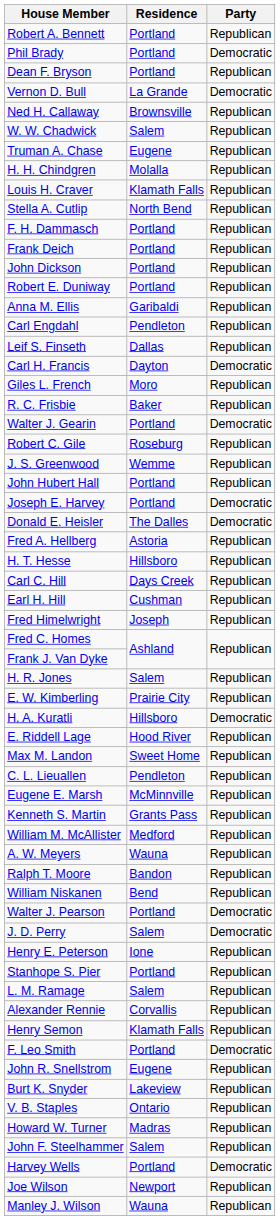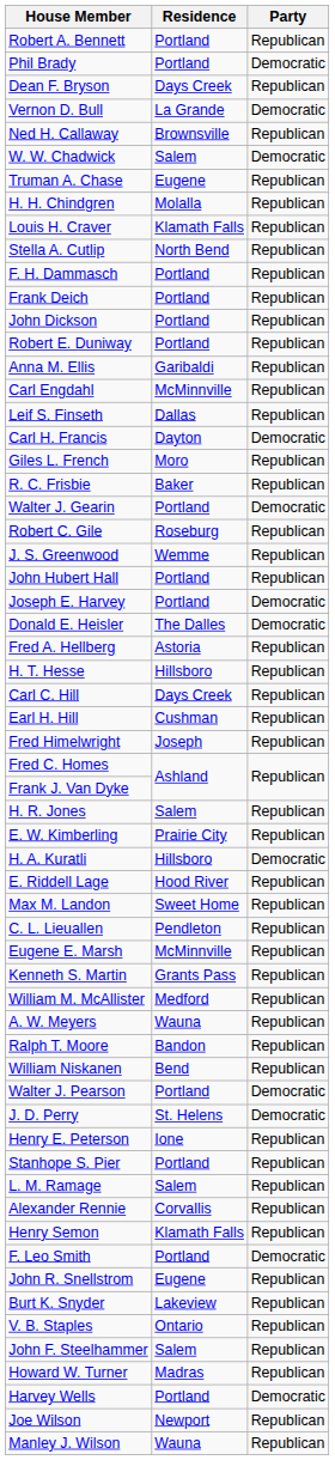 <table class="wikitable">
 <tr>
 <th>House Member</th>
 <th>Residence</th>
 <th>Party</th>
 </tr>
 <tr>
 <td><a href='#'>Robert A. Bennett</a></td>
 <td><a href='#'>Portland</a></td>
 <td>Republican</td>
 </tr>
 <tr>
 <td><a href='#'>Phil Brady</a></td>
 <td><a href='#'>Portland</a></td>
 <td>Democratic</td>
 </tr>
 <tr>
 <td><a href='#'>Dean F. Bryson</a></td>
-<td><a href='#'>Portland</a></td>
+<td><a href='#'>Days Creek</a></td>
 <td>Republican</td>
 </tr>
 <tr>
 <td><a href='#'>Vernon D. Bull</a></td>
 <td><a href='#'>La Grande</a></td>
 <td>Democratic</td>
 </tr>
 <tr>
 <td><a href='#'>Ned H. Callaway</a></td>
 <td><a href='#'>Brownsville</a></td>
 <td>Republican</td>
 </tr>
 <tr>
 <td><a href='#'>W. W. Chadwick</a></td>
 <td><a href='#'>Salem</a></td>
-<td>Republican</td>
+<td>Democratic</td>
 </tr>
 <tr>
 <td><a href='#'>Truman A. Chase</a></td>
 <td><a href='#'>Eugene</a></td>
 <td>Republican</td>
 </tr>
 <tr>
 <td><a href='#'>H. H. Chindgren</a></td>
 <td><a href='#'>Molalla</a></td>
 <td>Republican</td>
 </tr>
 <tr>
 <td><a href='#'>Louis H. Craver</a></td>
 <td><a href='#'>Klamath Falls</a></td>
 <td>Republican</td>
 </tr>
 <tr>
 <td><a href='#'>Stella A. Cutlip</a></td>
 <td><a href='#'>North Bend</a></td>
 <td>Republican</td>
 </tr>
 <tr>
 <td><a href='#'>F. H. Dammasch</a></td>
 <td><a href='#'>Portland</a></td>
 <td>Republican</td>
 </tr>
 <tr>
 <td><a href='#'>Frank Deich</a></td>
 <td><a href='#'>Portland</a></td>
 <td>Republican</td>
 </tr>
 <tr>
 <td><a href='#'>John Dickson</a></td>
 <td><a href='#'>Portland</a></td>
 <td>Republican</td>
 </tr>
 <tr>
 <td><a href='#'>Robert E. Duniway</a></td>
 <td><a href='#'>Portland</a></td>
 <td>Republican</td>
 </tr>
 <tr>
 <td><a href='#'>Anna M. Ellis</a></td>
 <td><a href='#'>Garibaldi</a></td>
 <td>Republican</td>
 </tr>
 <tr>
 <td><a href='#'>Carl Engdahl</a></td>
-<td><a href='#'>Pendleton</a></td>
+<td><a href='#'>McMinnville</a></td>
 <td>Republican</td>
 </tr>
 <tr>
 <td><a href='#'>Leif S. Finseth</a></td>
 <td><a href='#'>Dallas</a></td>
 <td>Republican</td>
 </tr>
 <tr>
 <td><a href='#'>Carl H. Francis</a></td>
 <td><a href='#'>Dayton</a></td>
 <td>Democratic</td>
 </tr>
 <tr>
 <td><a href='#'>Giles L. French</a></td>
 <td><a href='#'>Moro</a></td>
 <td>Republican</td>
 </tr>
 <tr>
 <td><a href='#'>R. C. Frisbie</a></td>
 <td><a href='#'>Baker</a></td>
 <td>Republican</td>
 </tr>
 <tr>
 <td><a href='#'>Walter J. Gearin</a></td>
 <td><a href='#'>Portland</a></td>
 <td>Democratic</td>
 </tr>
 <tr>
 <td><a href='#'>Robert C. Gile</a></td>
 <td><a href='#'>Roseburg</a></td>
 <td>Republican</td>
 </tr>
 <tr>
 <td><a href='#'>J. S. Greenwood</a></td>
 <td><a href='#'>Wemme</a></td>
 <td>Republican</td>
 </tr>
 <tr>
 <td><a href='#'>John Hubert Hall</a></td>
 <td><a href='#'>Portland</a></td>
 <td>Republican</td>
 </tr>
 <tr>
 <td><a href='#'>Joseph E. Harvey</a></td>
 <td><a href='#'>Portland</a></td>
 <td>Democratic</td>
 </tr>
 <tr>
 <td><a href='#'>Donald E. Heisler</a></td>
 <td><a href='#'>The Dalles</a></td>
 <td>Democratic</td>
 </tr>
 <tr>
 <td><a href='#'>Fred A. Hellberg</a></td>
 <td><a href='#'>Astoria</a></td>
 <td>Republican</td>
 </tr>
 <tr>
 <td><a href='#'>H. T. Hesse</a></td>
 <td><a href='#'>Hillsboro</a></td>
 <td>Republican</td>
 </tr>
 <tr>
 <td><a href='#'>Carl C. Hill</a></td>
 <td><a href='#'>Days Creek</a></td>
 <td>Republican</td>
 </tr>
 <tr>
 <td><a href='#'>Earl H. Hill</a></td>
 <td><a href='#'>Cushman</a></td>
 <td>Republican</td>
 </tr>
 <tr>
 <td><a href='#'>Fred Himelwright</a></td>
 <td><a href='#'>Joseph</a></td>
 <td>Republican</td>
 </tr>
 <tr>
 <td><a href='#'>Fred C. Homes</a></td>
 <td rowspan="2"><a href='#'>Ashland</a></td>
 <td rowspan="2" >Republican</td>
 </tr>
 <tr>
 <td><a href='#'>Frank J. Van Dyke</a></td>
 </tr>
 <tr>
 <td><a href='#'>H. R. Jones</a></td>
 <td><a href='#'>Salem</a></td>
 <td>Republican</td>
 </tr>
 <tr>
 <td><a href='#'>E. W. Kimberling</a></td>
 <td><a href='#'>Prairie City</a></td>
 <td>Republican</td>
 </tr>
 <tr>
 <td><a href='#'>H. A. Kuratli</a></td>
 <td><a href='#'>Hillsboro</a></td>
 <td>Democratic</td>
 </tr>
 <tr>
 <td><a href='#'>E. Riddell Lage</a></td>
 <td><a href='#'>Hood River</a></td>
 <td>Republican</td>
 </tr>
 <tr>
 <td><a href='#'>Max M. Landon</a></td>
 <td><a href='#'>Sweet Home</a></td>
 <td>Republican</td>
 </tr>
 <tr>
 <td><a href='#'>C. L. Lieuallen</a></td>
 <td><a href='#'>Pendleton</a></td>
 <td>Republican</td>
 </tr>
 <tr>
 <td><a href='#'>Eugene E. Marsh</a></td>
 <td><a href='#'>McMinnville</a></td>
 <td>Republican</td>
 </tr>
 <tr>
 <td><a href='#'>Kenneth S. Martin</a></td>
 <td><a href='#'>Grants Pass</a></td>
 <td>Republican</td>
 </tr>
 <tr>
 <td><a href='#'>William M. McAllister</a></td>
 <td><a href='#'>Medford</a></td>
 <td>Republican</td>
 </tr>
 <tr>
 <td><a href='#'>A. W. Meyers</a></td>
 <td><a href='#'>Wauna</a></td>
 <td>Republican</td>
 </tr>
 <tr>
 <td><a href='#'>Ralph T. Moore</a></td>
 <td><a href='#'>Bandon</a></td>
 <td>Republican</td>
 </tr>
 <tr>
 <td><a href='#'>William Niskanen</a></td>
 <td><a href='#'>Bend</a></td>
 <td>Republican</td>
 </tr>
 <tr>
 <td><a href='#'>Walter J. Pearson</a></td>
 <td><a href='#'>Portland</a></td>
 <td>Democratic</td>
 </tr>
 <tr>
 <td><a href='#'>J. D. Perry</a></td>
-<td><a href='#'>Salem</a></td>
+<td><a href='#'>St. Helens</a></td>
 <td>Democratic</td>
 </tr>
 <tr>
 <td><a href='#'>Henry E. Peterson</a></td>
 <td><a href='#'>Ione</a></td>
 <td>Republican</td>
 </tr>
 <tr>
 <td><a href='#'>Stanhope S. Pier</a></td>
 <td><a href='#'>Portland</a></td>
 <td>Republican</td>
 </tr>
 <tr>
 <td><a href='#'>L. M. Ramage</a></td>
 <td><a href='#'>Salem</a></td>
 <td>Republican</td>
 </tr>
 <tr>
 <td><a href='#'>Alexander Rennie</a></td>
 <td><a href='#'>Corvallis</a></td>
 <td>Republican</td>
 </tr>
 <tr>
 <td><a href='#'>Henry Semon</a></td>
 <td><a href='#'>Klamath Falls</a></td>
 <td>Republican</td>
 </tr>
 <tr>
 <td><a href='#'>F. Leo Smith</a></td>
 <td><a href='#'>Portland</a></td>
 <td>Democratic</td>
 </tr>
 <tr>
 <td><a href='#'>John R. Snellstrom</a></td>
 <td><a href='#'>Eugene</a></td>
 <td>Republican</td>
 </tr>
 <tr>
 <td><a href='#'>Burt K. Snyder</a></td>
 <td><a href='#'>Lakeview</a></td>
 <td>Republican</td>
 </tr>
 <tr>
 <td><a href='#'>V. B. Staples</a></td>
 <td><a href='#'>Ontario</a></td>
 <td>Republican</td>
 </tr>
 <tr>
-<td><a href='#'>Howard W. Turner</a></td>
-<td><a href='#'>Madras</a></td>
+<td><a href='#'>John F. Steelhammer</a></td>
+<td><a href='#'>Salem</a></td>
 <td>Republican</td>
 </tr>
 <tr>
-<td><a href='#'>John F. Steelhammer</a></td>
-<td><a href='#'>Salem</a></td>
+<td><a href='#'>Howard W. Turner</a></td>
+<td><a href='#'>Madras</a></td>
 <td>Republican</td>
 </tr>
 <tr>
 <td><a href='#'>Harvey Wells</a></td>
 <td><a href='#'>Portland</a></td>
 <td>Democratic</td>
 </tr>
 <tr>
 <td><a href='#'>Joe Wilson</a></td>
 <td><a href='#'>Newport</a></td>
 <td>Republican</td>
 </tr>
 <tr>
 <td><a href='#'>Manley J. Wilson</a></td>
 <td><a href='#'>Wauna</a></td>
 <td>Republican</td>
 </tr>
 </table>
